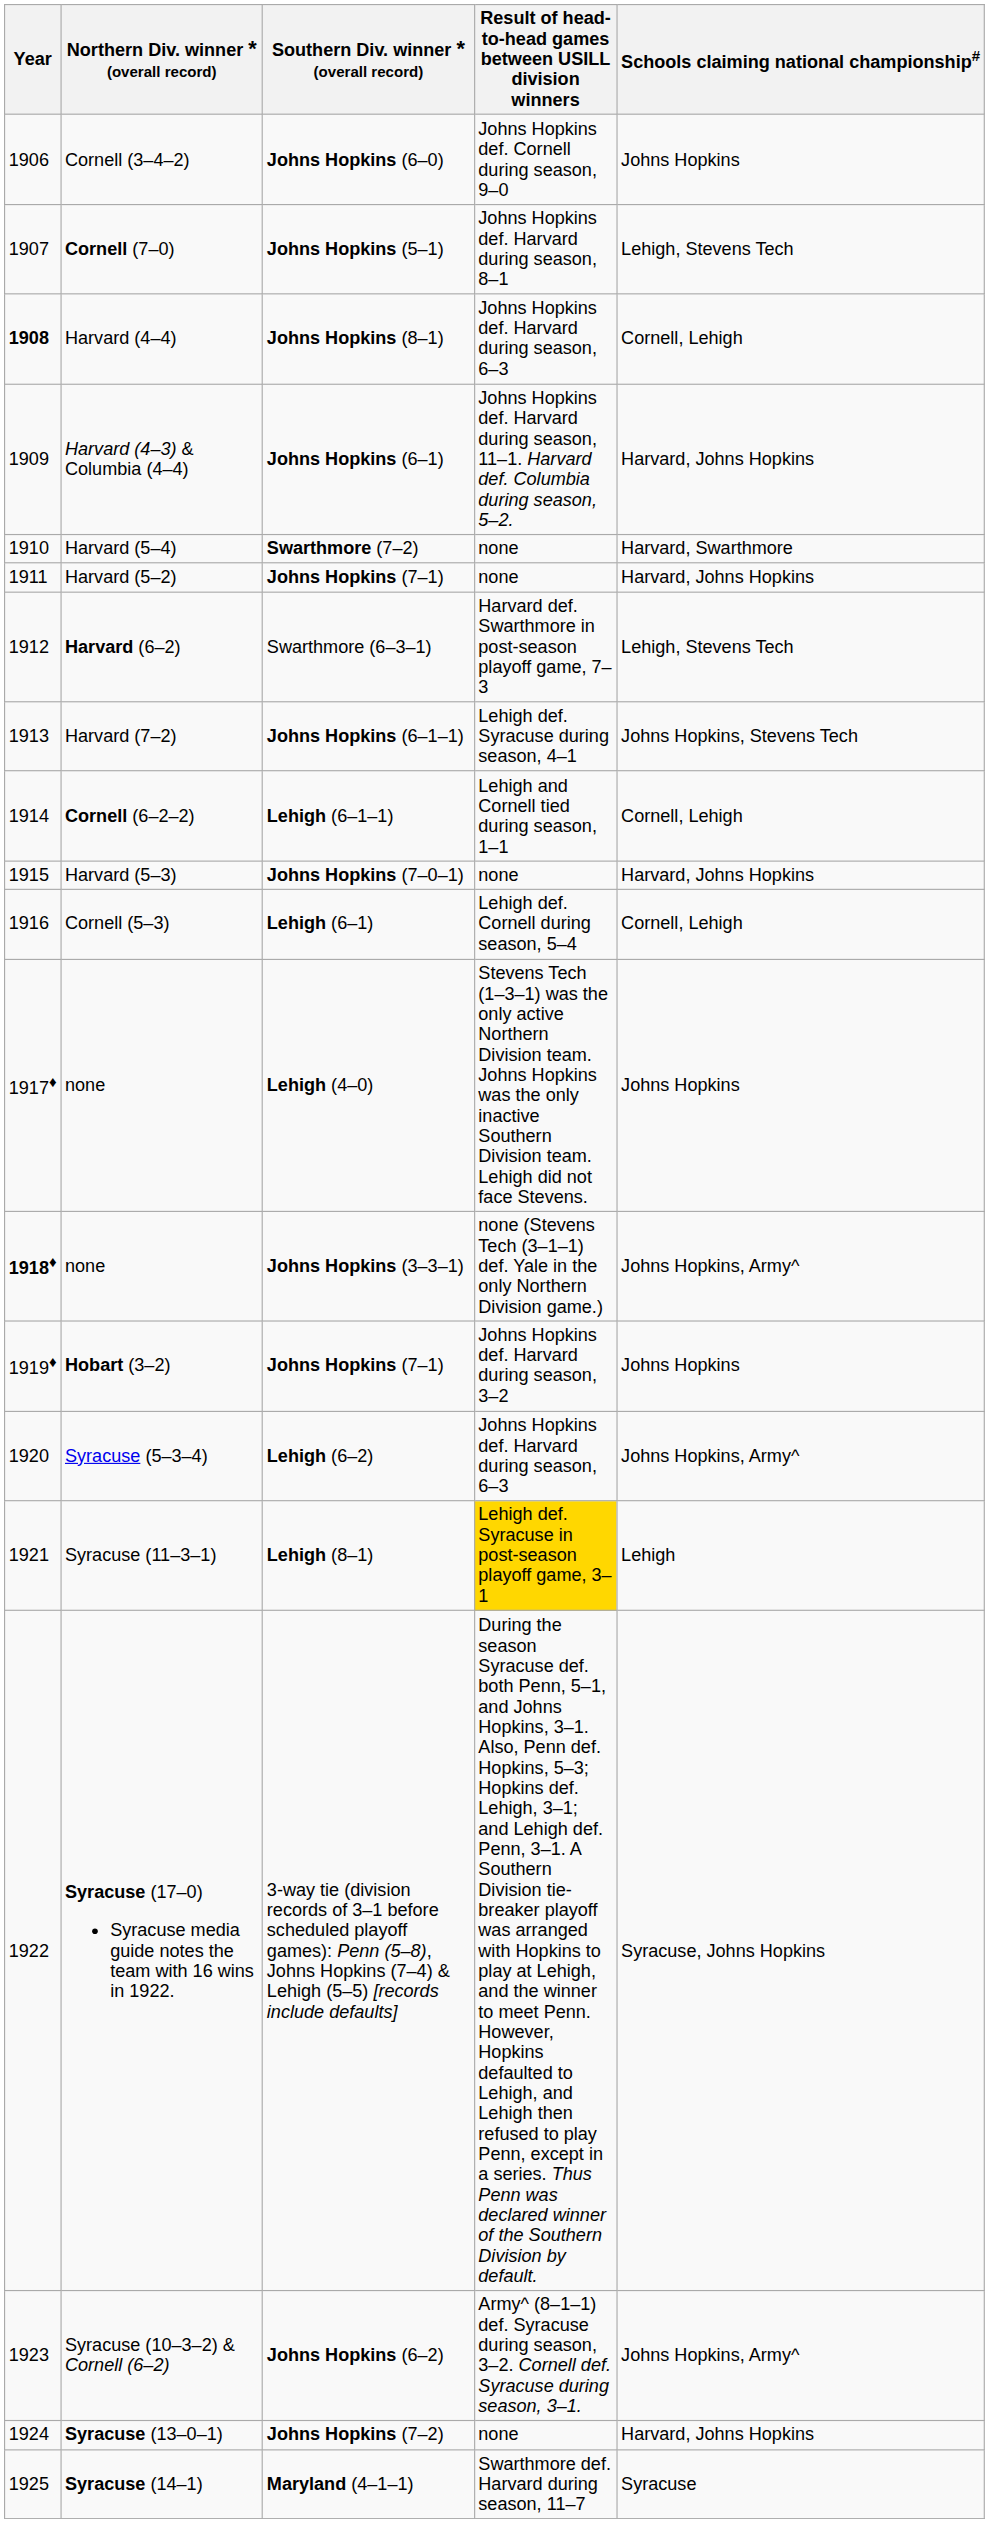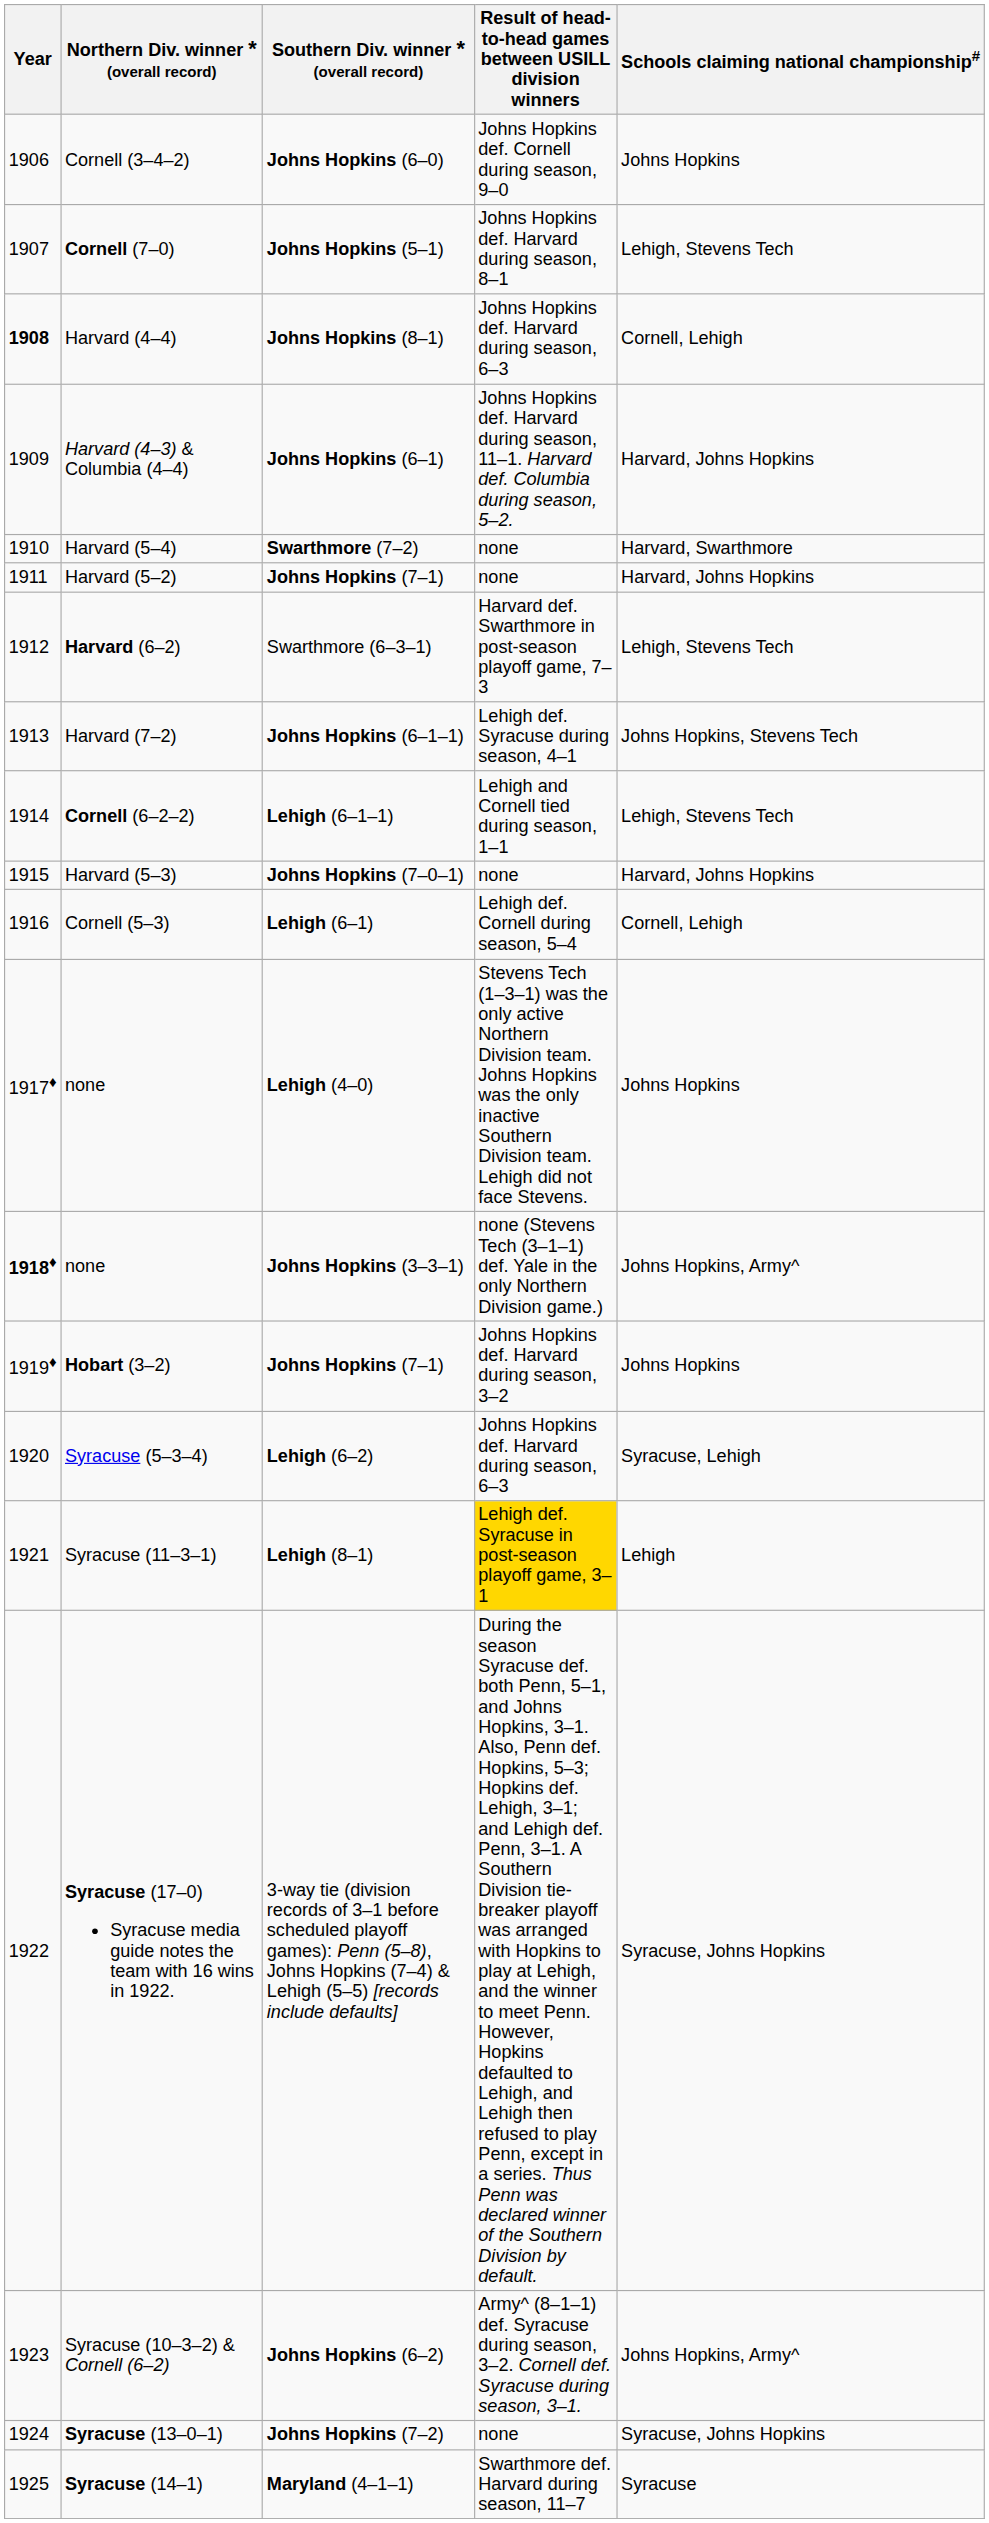 <table class="wikitable">
 <tr>
 <th>Year</th>
 <th style=white-space:nowrap>Northern Div. winner <big>*</big> <small><br>(overall record)</small></th>
 <th style=white-space:nowrap>Southern Div. winner <big>*</big> <small><br>(overall record)</small></th>
 <th>Result of head-to-head games between USILL division winners</th>
 <th style=white-space:nowrap>Schools claiming national championship<sup>#</sup></th>
 </tr>
 <tr --->
 <td>1906</td>
 <td>Cornell (3–4–2)</td>
 <td><strong>Johns Hopkins</strong> (6–0)</td>
 <td>Johns Hopkins def. Cornell during season, 9–0</td>
 <td>Johns Hopkins</td>
 </tr>
 <tr --->
 <td>1907</td>
 <td><strong>Cornell</strong> (7–0)</td>
 <td><strong>Johns Hopkins</strong> (5–1)</td>
 <td>Johns Hopkins def. Harvard during season, 8–1</td>
 <td>Lehigh, Stevens Tech</td>
 </tr>
 <tr --->
 <td><strong>1908</strong></td>
 <td>Harvard (4–4)</td>
 <td><strong>Johns Hopkins</strong> (8–1)</td>
 <td>Johns Hopkins def. Harvard during season, 6–3</td>
 <td>Cornell, Lehigh</td>
 </tr>
 <tr --->
 <td>1909</td>
 <td><em>Harvard (4–3)</em> &<br>Columbia (4–4)</td>
 <td><strong>Johns Hopkins</strong> (6–1)</td>
 <td>Johns Hopkins def. Harvard during season, 11–1. <em>Harvard def. Columbia during season, 5–2.</em></td>
 <td>Harvard, Johns Hopkins</td>
 </tr>
 <tr --->
 <td>1910</td>
 <td>Harvard (5–4)</td>
 <td><strong>Swarthmore</strong> (7–2)</td>
 <td>none</td>
 <td>Harvard, Swarthmore</td>
 </tr>
 <tr --->
 <td>1911</td>
 <td>Harvard (5–2)</td>
 <td><strong>Johns Hopkins</strong> (7–1)</td>
 <td>none</td>
 <td>Harvard, Johns Hopkins</td>
 </tr>
 <tr --->
 <td>1912</td>
 <td><strong>Harvard</strong> (6–2)</td>
 <td>Swarthmore (6–3–1)</td>
 <td>Harvard def. Swarthmore in post-season playoff game, 7–3</td>
 <td>Lehigh, Stevens Tech</td>
 </tr>
 <tr --->
 <td>1913</td>
 <td>Harvard (7–2)</td>
 <td><strong>Johns Hopkins</strong> (6–1–1)</td>
 <td>Lehigh def. Syracuse during season, 4–1</td>
 <td>Johns Hopkins, Stevens Tech</td>
 </tr>
 <tr --->
 <td>1914</td>
 <td><strong>Cornell</strong> (6–2–2)</td>
 <td><strong>Lehigh</strong> (6–1–1)</td>
 <td>Lehigh and Cornell tied during season, 1–1</td>
-<td>Cornell, Lehigh</td>
+<td>Lehigh, Stevens Tech</td>
 </tr>
 <tr --->
 <td>1915</td>
 <td>Harvard (5–3)</td>
 <td><strong>Johns Hopkins</strong> (7–0–1)</td>
 <td>none</td>
 <td>Harvard, Johns Hopkins</td>
 </tr>
 <tr --->
 <td>1916</td>
 <td>Cornell (5–3)</td>
 <td><strong>Lehigh</strong> (6–1)</td>
 <td>Lehigh def. Cornell during season, 5–4</td>
 <td>Cornell, Lehigh</td>
 </tr>
 <tr --->
 <td>1917<sup>♦</sup></td>
 <td>none</td>
 <td><strong>Lehigh</strong> (4–0)</td>
 <td>Stevens Tech (1–3–1) was the only active Northern Division team. Johns Hopkins  was the only inactive Southern Division team. Lehigh did not face Stevens.</td>
 <td>Johns Hopkins</td>
 </tr>
 <tr --->
 <td><strong>1918<sup>♦</sup></strong></td>
 <td>none</td>
 <td><strong>Johns Hopkins</strong> (3–3–1)</td>
 <td>none (Stevens Tech (3–1–1) def. Yale in the only Northern Division game.)</td>
 <td>Johns Hopkins, Army^</td>
 </tr>
 <tr --->
 <td>1919<sup>♦</sup></td>
 <td><strong>Hobart</strong> (3–2)</td>
 <td><strong>Johns Hopkins</strong> (7–1)</td>
 <td>Johns Hopkins def. Harvard during season, 3–2</td>
 <td>Johns Hopkins</td>
 </tr>
 <tr --->
 <td>1920</td>
 <td><a href='#'>Syracuse</a> (5–3–4)</td>
 <td><strong>Lehigh</strong> (6–2)</td>
 <td>Johns Hopkins def. Harvard during season, 6–3</td>
-<td>Johns Hopkins, Army^</td>
+<td>Syracuse, Lehigh</td>
 </tr>
 <tr --->
 <td>1921</td>
 <td>Syracuse (11–3–1)</td>
 <td><strong>Lehigh</strong> (8–1)</td>
 <td style="background: gold;">Lehigh def. Syracuse in post-season playoff game, 3–1</td>
 <td>Lehigh</td>
 </tr>
 <tr --->
 <td>1922</td>
 <td><strong>Syracuse</strong> (17–0)<br><ul><li>Syracuse media guide notes the team with 16 wins in 1922.</li></ul></td>
 <td>3-way tie (division records of 3–1 before scheduled playoff games): <em>Penn (5–8)</em>, Johns Hopkins (7–4) & Lehigh (5–5)<em> [records include defaults]</em></td>
 <td>During the season Syracuse def. both Penn, 5–1, and Johns Hopkins, 3–1. Also, Penn def. Hopkins, 5–3; Hopkins def. Lehigh, 3–1; and Lehigh def. Penn, 3–1. A Southern Division tie-breaker playoff was arranged with Hopkins to play at Lehigh, and the winner to meet Penn. However, Hopkins defaulted to Lehigh, and Lehigh then refused to play Penn, except in a series. <em>Thus Penn was declared winner of the Southern Division by default.</em></td>
 <td>Syracuse, Johns Hopkins</td>
 </tr>
 <tr --->
 <td>1923</td>
 <td>Syracuse (10–3–2) &<br><em>Cornell (6–2)</em></td>
 <td><strong>Johns Hopkins </strong>(6–2)</td>
 <td>Army^ (8–1–1) def. Syracuse during season, 3–2. <em>Cornell def. Syracuse during season, 3–1.</em></td>
 <td>Johns Hopkins, Army^</td>
 </tr>
 <tr --->
 <td>1924</td>
 <td><strong>Syracuse</strong> (13–0–1)</td>
 <td><strong>Johns Hopkins</strong> (7–2)</td>
 <td>none</td>
-<td>Harvard, Johns Hopkins</td>
+<td>Syracuse, Johns Hopkins</td>
 </tr>
 <tr --->
 <td>1925</td>
 <td><strong>Syracuse</strong> (14–1)</td>
 <td><strong>Maryland</strong> (4–1–1)</td>
 <td>Swarthmore def. Harvard during season, 11–7</td>
 <td>Syracuse</td>
 </tr>
 <tr --->
 </tr>
 </table>
